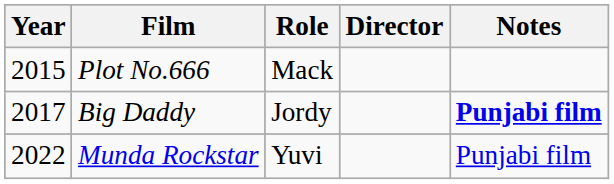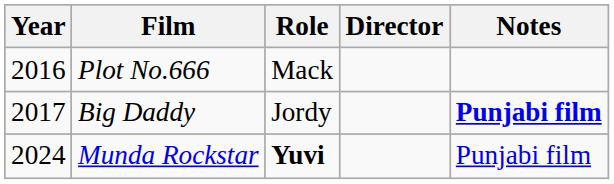 <table class="wikitable sortable">
 <tr>
 <th>Year</th>
 <th>Film</th>
 <th>Role</th>
 <th>Director</th>
 <th>Notes</th>
 </tr>
 <tr>
-<td>2015</td>
+<td>2016</td>
 <td><em>Plot No.666</em></td>
 <td>Mack</td>
 <td></td>
 <td></td>
 </tr>
 <tr>
 <td>2017</td>
 <td><em>Big Daddy</em></td>
 <td>Jordy</td>
 <td></td>
 <td><strong><a href='#'>Punjabi film</a></strong></td>
 </tr>
 <tr>
-<td>2022</td>
+<td>2024</td>
 <td><em><a href='#'>Munda Rockstar</a></em></td>
-<td>Yuvi</td>
+<td><strong>Yuvi</strong></td>
 <td></td>
 <td><a href='#'>Punjabi film</a></td>
 </tr>
 </table>
